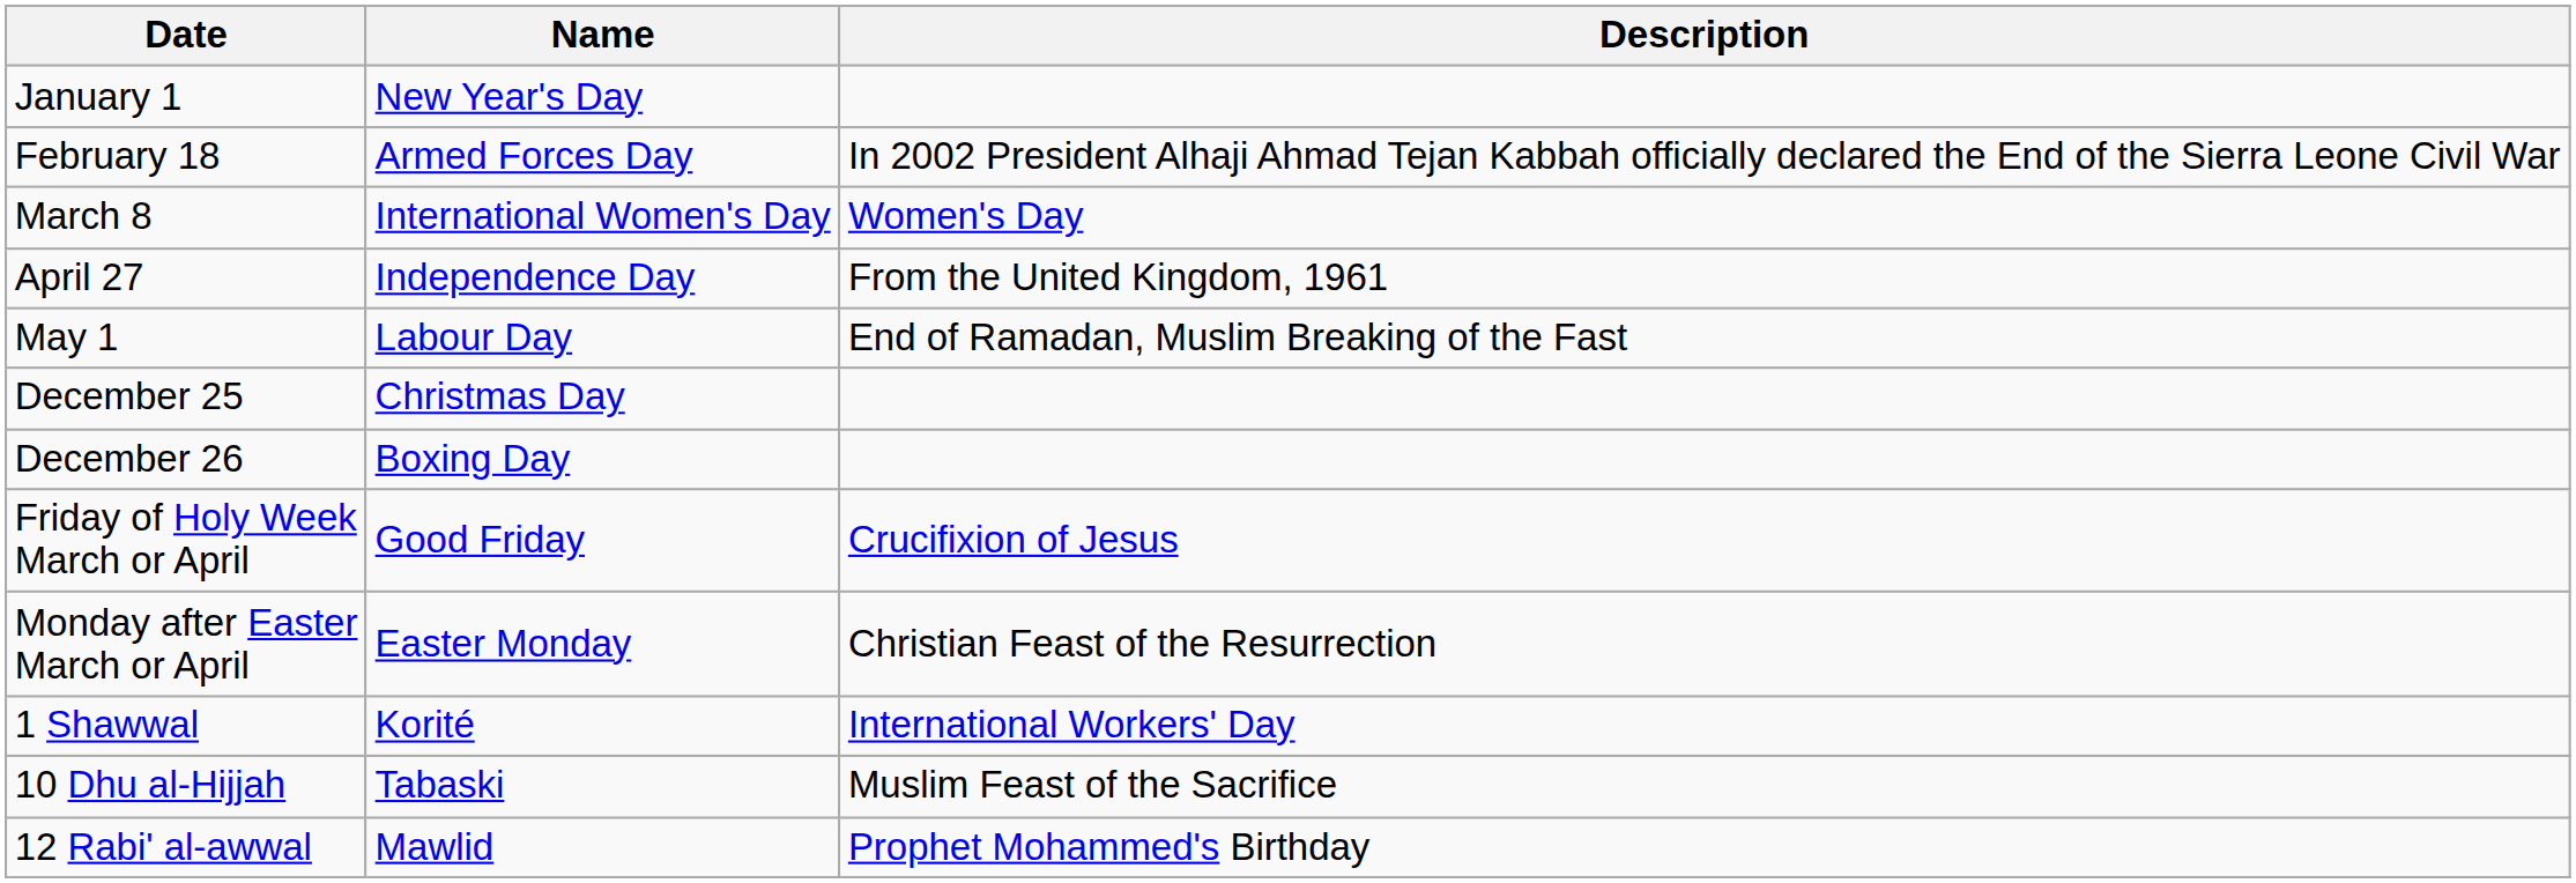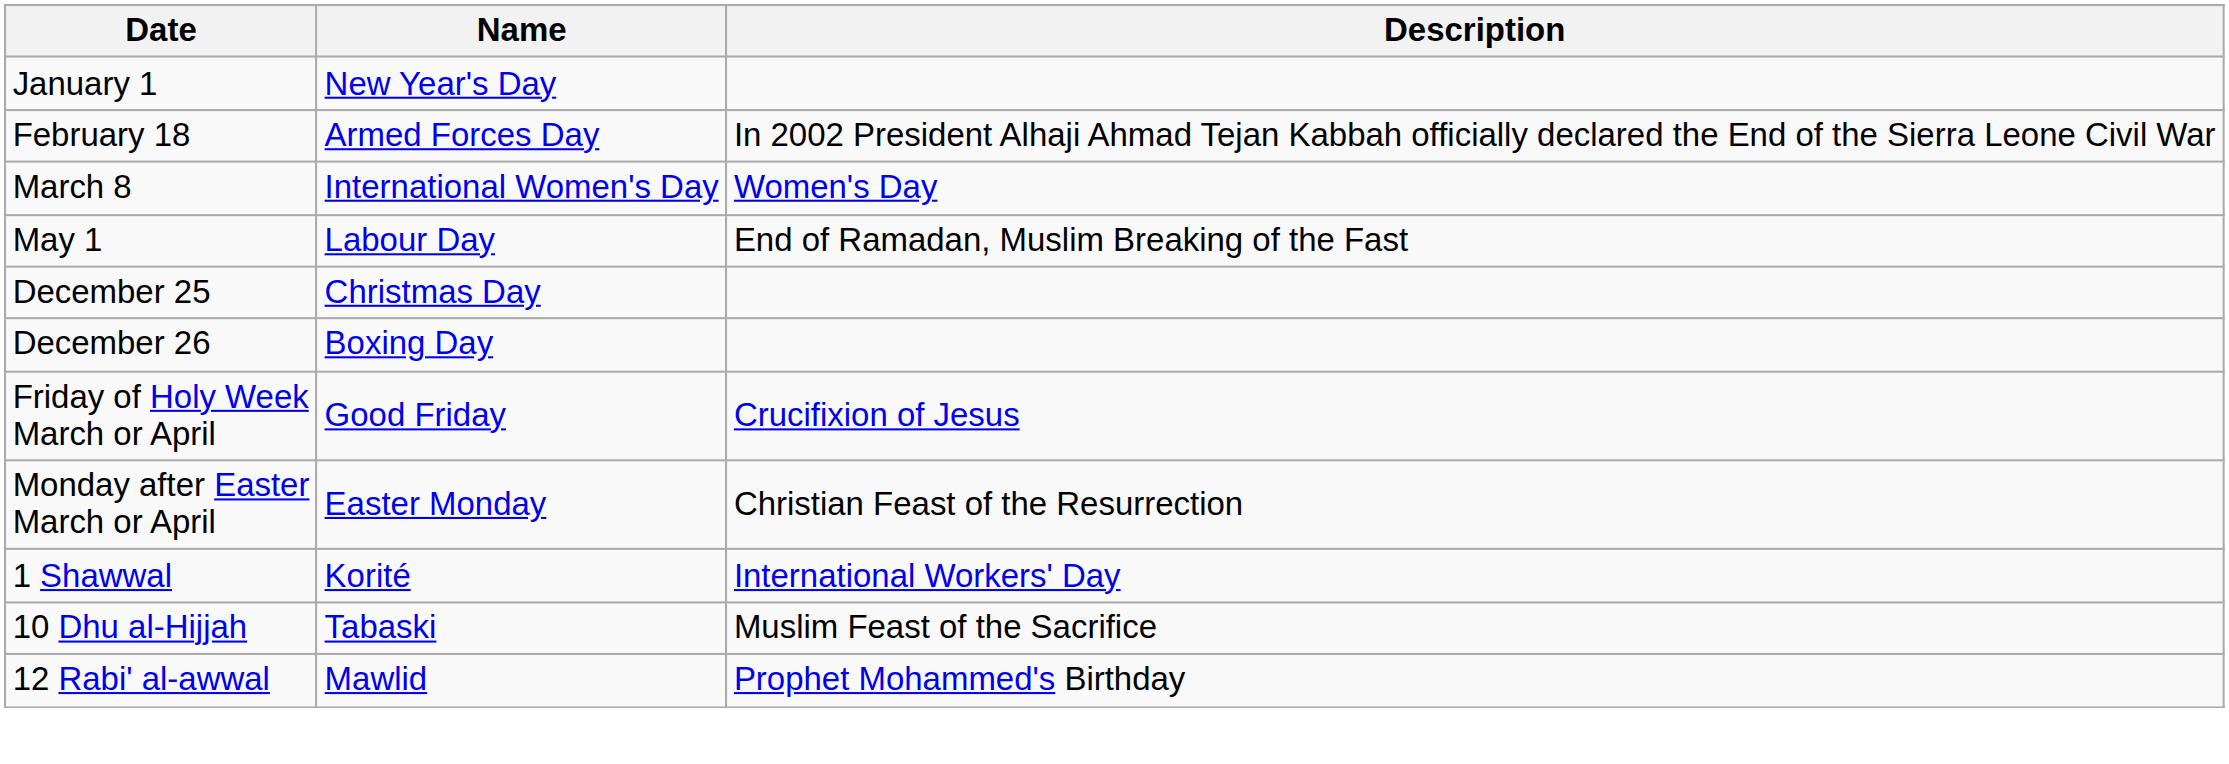 <table class="wikitable">
 <tr>
 <th>Date</th>
 <th>Name</th>
 <th>Description</th>
 </tr>
 <tr>
 <td>January 1</td>
 <td><a href='#'>New Year's Day</a></td>
 <td></td>
 </tr>
 <tr>
 <td>February 18</td>
 <td><a href='#'>Armed Forces Day</a></td>
 <td>In 2002 President Alhaji Ahmad Tejan Kabbah officially declared the End of the Sierra Leone Civil War</td>
 </tr>
 <tr>
 <td>March 8</td>
 <td><a href='#'>International Women's Day</a></td>
 <td><a href='#'>Women's Day</a></td>
-</tr>
-<tr>
-<td>April 27</td>
-<td><a href='#'>Independence Day</a></td>
-<td>From the United Kingdom, 1961</td>
 </tr>
 <tr>
 <td>May 1</td>
 <td><a href='#'>Labour Day</a></td>
 <td>End of Ramadan, Muslim Breaking of the Fast</td>
 </tr>
 <tr>
 <td>December 25</td>
 <td><a href='#'>Christmas Day</a></td>
 <td></td>
 </tr>
 <tr>
 <td>December 26</td>
 <td><a href='#'>Boxing Day</a></td>
 <td></td>
 </tr>
 <tr>
 <td>Friday of <a href='#'>Holy Week</a><br>March or April</td>
 <td><a href='#'>Good Friday</a></td>
 <td><a href='#'>Crucifixion of Jesus</a></td>
 </tr>
 <tr>
 <td>Monday after <a href='#'>Easter</a><br>March or April</td>
 <td><a href='#'>Easter Monday</a></td>
 <td>Christian Feast of the Resurrection</td>
 </tr>
 <tr>
 <td>1 <a href='#'>Shawwal</a></td>
 <td><a href='#'>Korité</a></td>
 <td><a href='#'>International Workers' Day</a></td>
 </tr>
 <tr>
 <td>10 <a href='#'>Dhu al-Hijjah</a></td>
 <td><a href='#'>Tabaski</a></td>
 <td>Muslim Feast of the Sacrifice</td>
 </tr>
 <tr>
 <td>12 <a href='#'>Rabi' al-awwal</a></td>
 <td><a href='#'>Mawlid</a></td>
 <td><a href='#'>Prophet Mohammed's</a> Birthday</td>
 </tr>
 </table>
